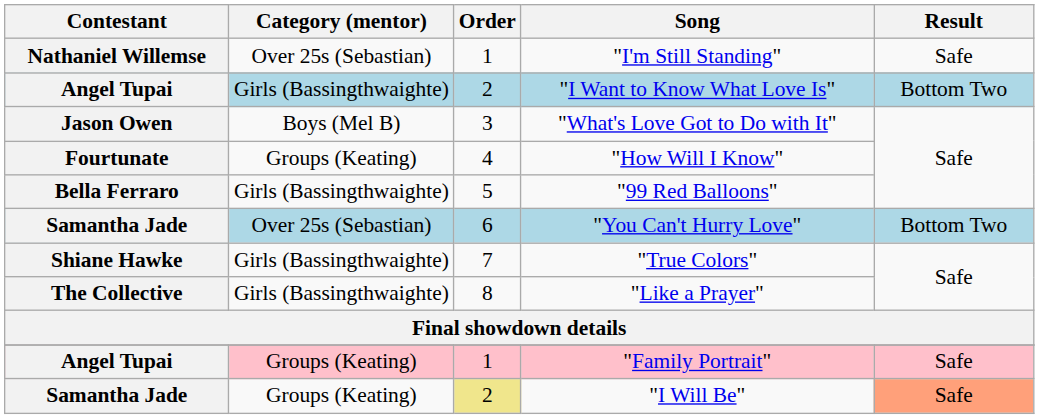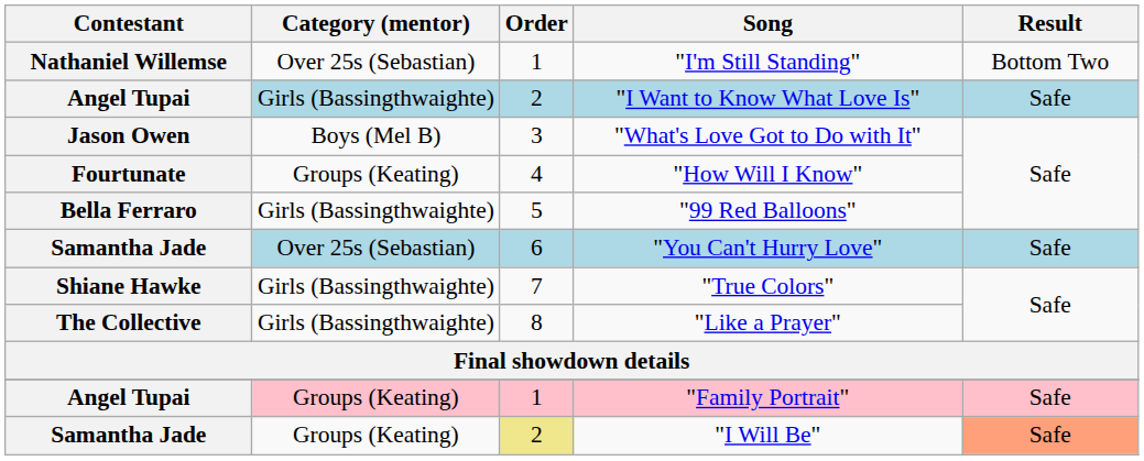 <table class="wikitable plainrowheaders" style="text-align:center;">
 <tr>
 <th scope="col" style="width:10em;">Contestant</th>
 <th scope="col">Category (mentor)</th>
 <th scope="col">Order</th>
 <th scope="col" style="width:16em;">Song</th>
 <th scope="col" style="width:7em;">Result</th>
 </tr>
 <tr>
 <th scope="row">Nathaniel Willemse</th>
 <td>Over 25s (Sebastian)</td>
 <td>1</td>
 <td>"<a href='#'>I'm Still Standing</a>"</td>
-<td>Safe</td>
+<td>Bottom Two</td>
 </tr>
 <tr style="background:lightblue;">
 <th scope="row">Angel Tupai</th>
 <td>Girls (Bassingthwaighte)</td>
 <td>2</td>
 <td>"<a href='#'>I Want to Know What Love Is</a>"</td>
-<td>Bottom Two</td>
+<td>Safe</td>
 </tr>
 <tr>
 <th scope="row">Jason Owen</th>
 <td>Boys (Mel B)</td>
 <td>3</td>
 <td>"<a href='#'>What's Love Got to Do with It</a>"</td>
 <td rowspan=3>Safe</td>
 </tr>
 <tr>
 <th scope="row">Fourtunate</th>
 <td>Groups (Keating)</td>
 <td>4</td>
 <td>"<a href='#'>How Will I Know</a>"</td>
 </tr>
 <tr>
 <th scope="row">Bella Ferraro</th>
 <td>Girls (Bassingthwaighte)</td>
 <td>5</td>
 <td>"<a href='#'>99 Red Balloons</a>"</td>
 </tr>
 <tr style="background:lightblue;">
 <th scope="row">Samantha Jade</th>
 <td>Over 25s (Sebastian)</td>
 <td>6</td>
 <td>"<a href='#'>You Can't Hurry Love</a>"</td>
-<td>Bottom Two</td>
+<td>Safe</td>
 </tr>
 <tr>
 <th scope="row">Shiane Hawke</th>
 <td>Girls (Bassingthwaighte)</td>
 <td>7</td>
 <td>"<a href='#'>True Colors</a>"</td>
 <td rowspan=2>Safe</td>
 </tr>
 <tr>
 <th scope="row">The Collective</th>
 <td>Girls (Bassingthwaighte)</td>
 <td>8</td>
 <td>"<a href='#'>Like a Prayer</a>"</td>
 </tr>
 <tr>
 <th colspan="5">Final showdown details</th>
 </tr>
 <tr>
 </tr>
 <tr style="background:pink;">
 <th scope="row">Angel Tupai</th>
 <td>Groups (Keating)</td>
 <td>1</td>
 <td>"<a href='#'>Family Portrait</a>"</td>
 <td>Safe</td>
 </tr>
 <tr>
 <th scope="row">Samantha Jade</th>
 <td>Groups (Keating)</td>
 <td style="background: khaki;">2</td>
 <td>"<a href='#'>I Will Be</a>"</td>
 <td style="background: lightsalmon;">Safe</td>
 </tr>
 </table>
